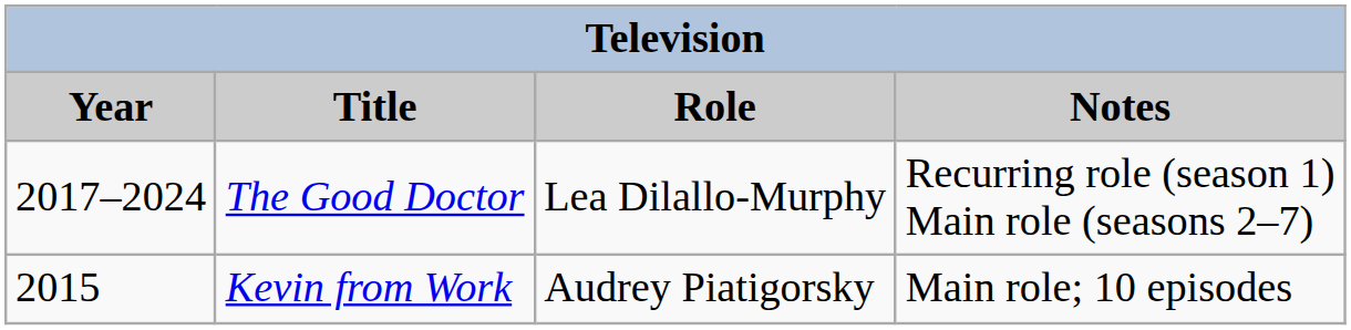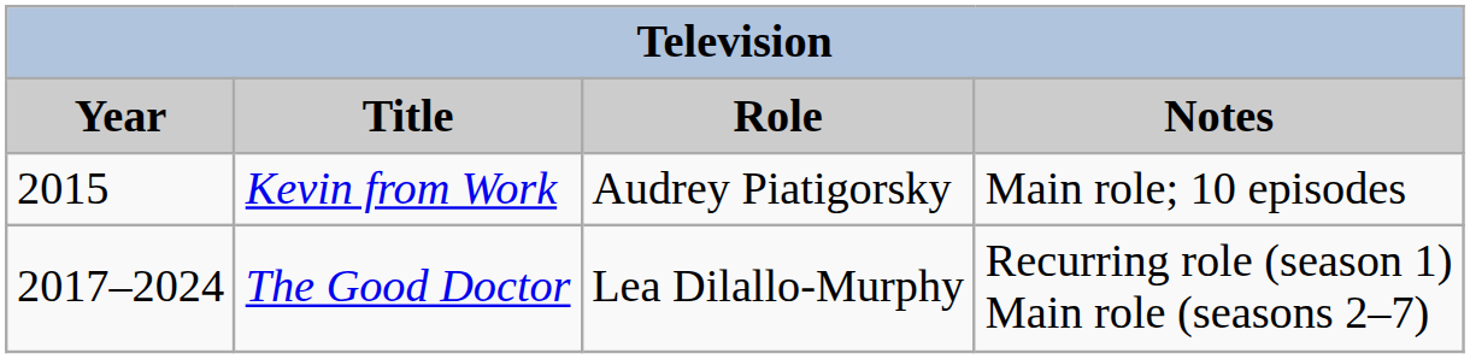 <table class="wikitable">
 <tr>
 <th colspan=4 style="background:#B0C4DE;">Television</th>
 </tr>
 <tr align="center">
 <th style="background: #CCCCCC;">Year</th>
 <th style="background: #CCCCCC;">Title</th>
 <th style="background: #CCCCCC;">Role</th>
 <th style="background: #CCCCCC;">Notes</th>
 </tr>
 <tr>
+<td>2015</td>
+<td><em><a href='#'>Kevin from Work</a></em></td>
+<td>Audrey Piatigorsky</td>
+<td>Main role; 10 episodes</td>
+</tr>
+<tr>
 <td>2017–2024</td>
 <td><em><a href='#'>The Good Doctor</a></em></td>
 <td>Lea Dilallo-Murphy</td>
 <td>Recurring role (season 1)<br> Main role (seasons 2–7)</td>
 </tr>
-<tr>
-<td>2015</td>
-<td><em><a href='#'>Kevin from Work</a></em></td>
-<td>Audrey Piatigorsky</td>
-<td>Main role; 10 episodes</td>
-</tr>
 </table>
